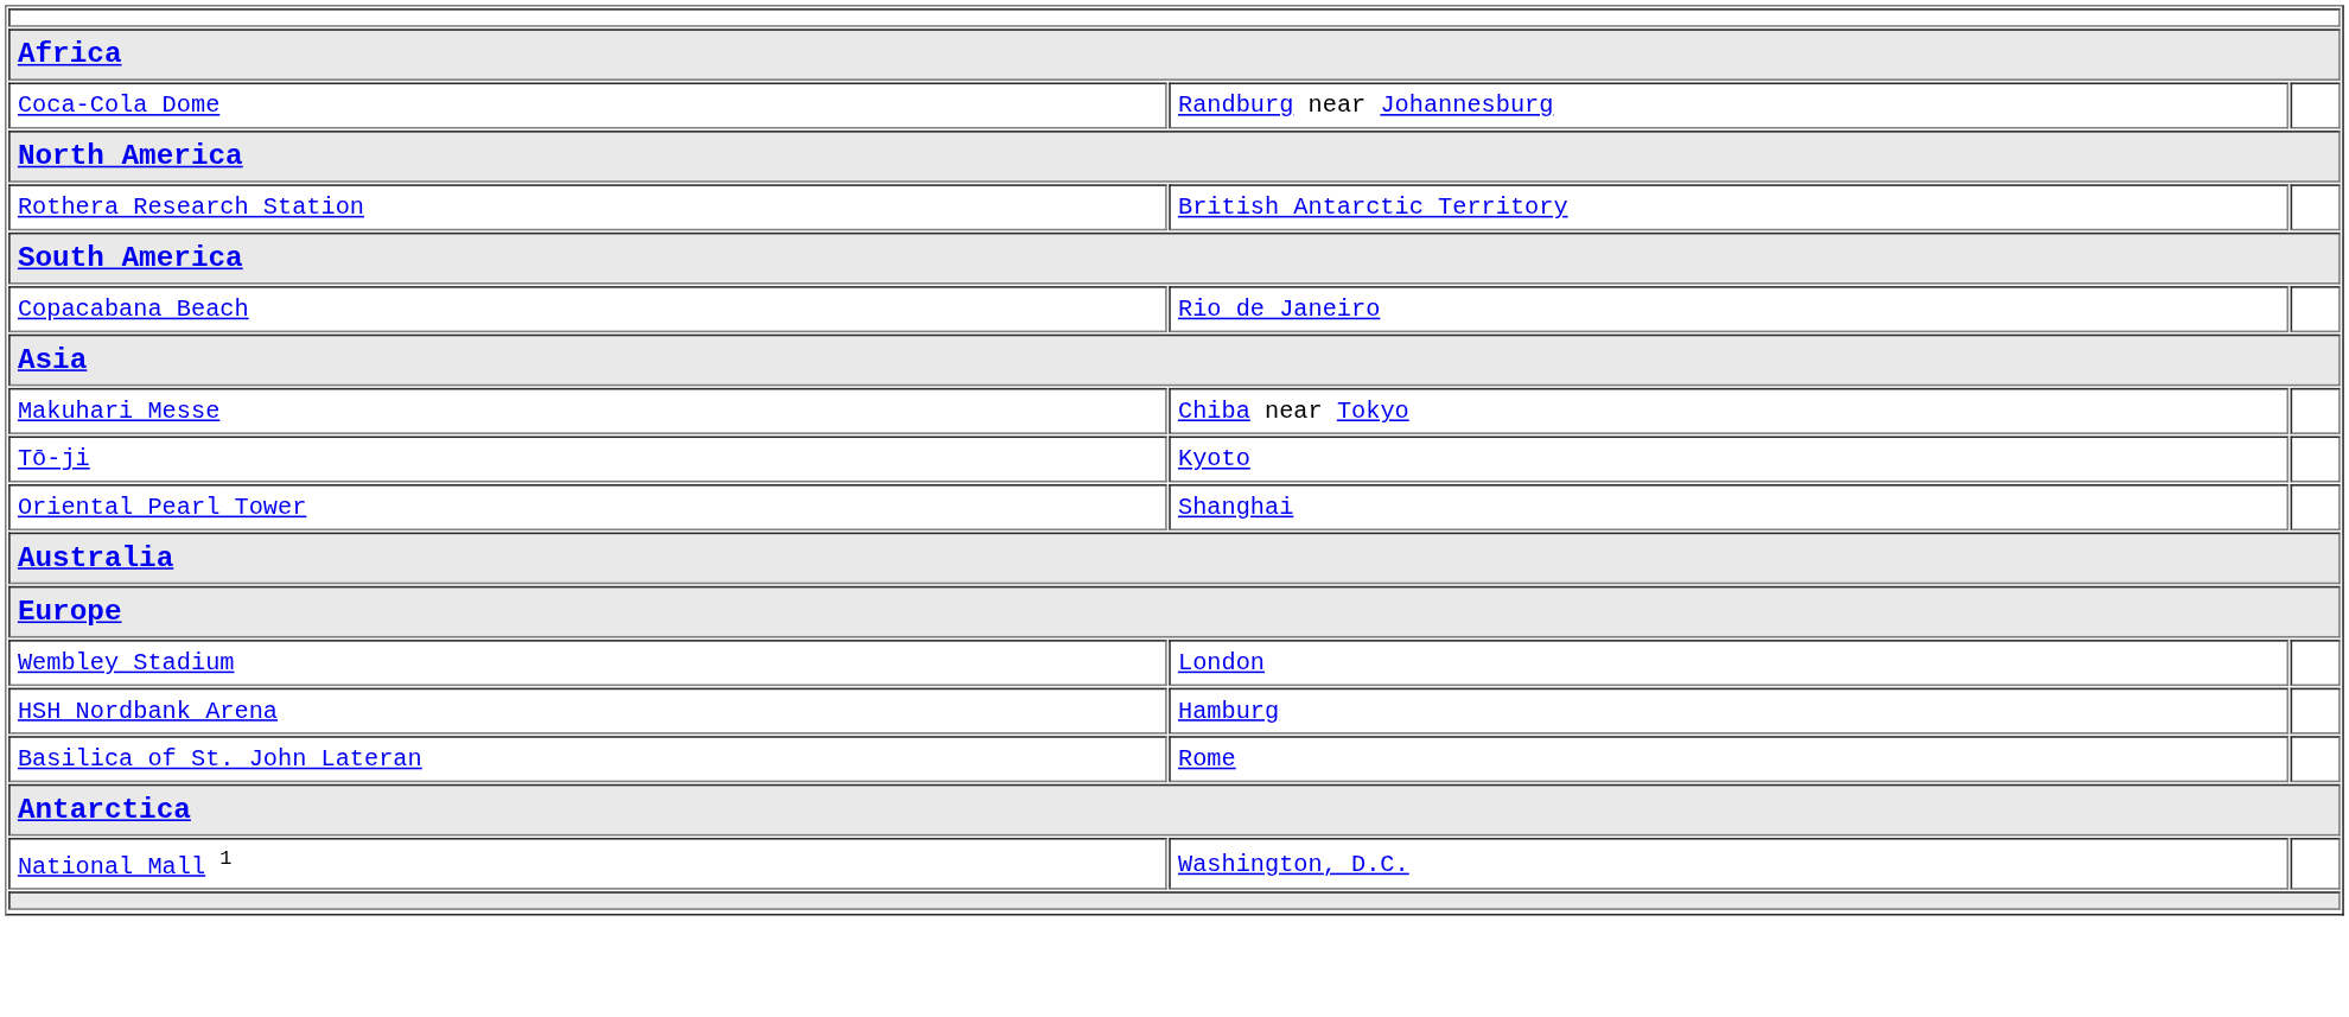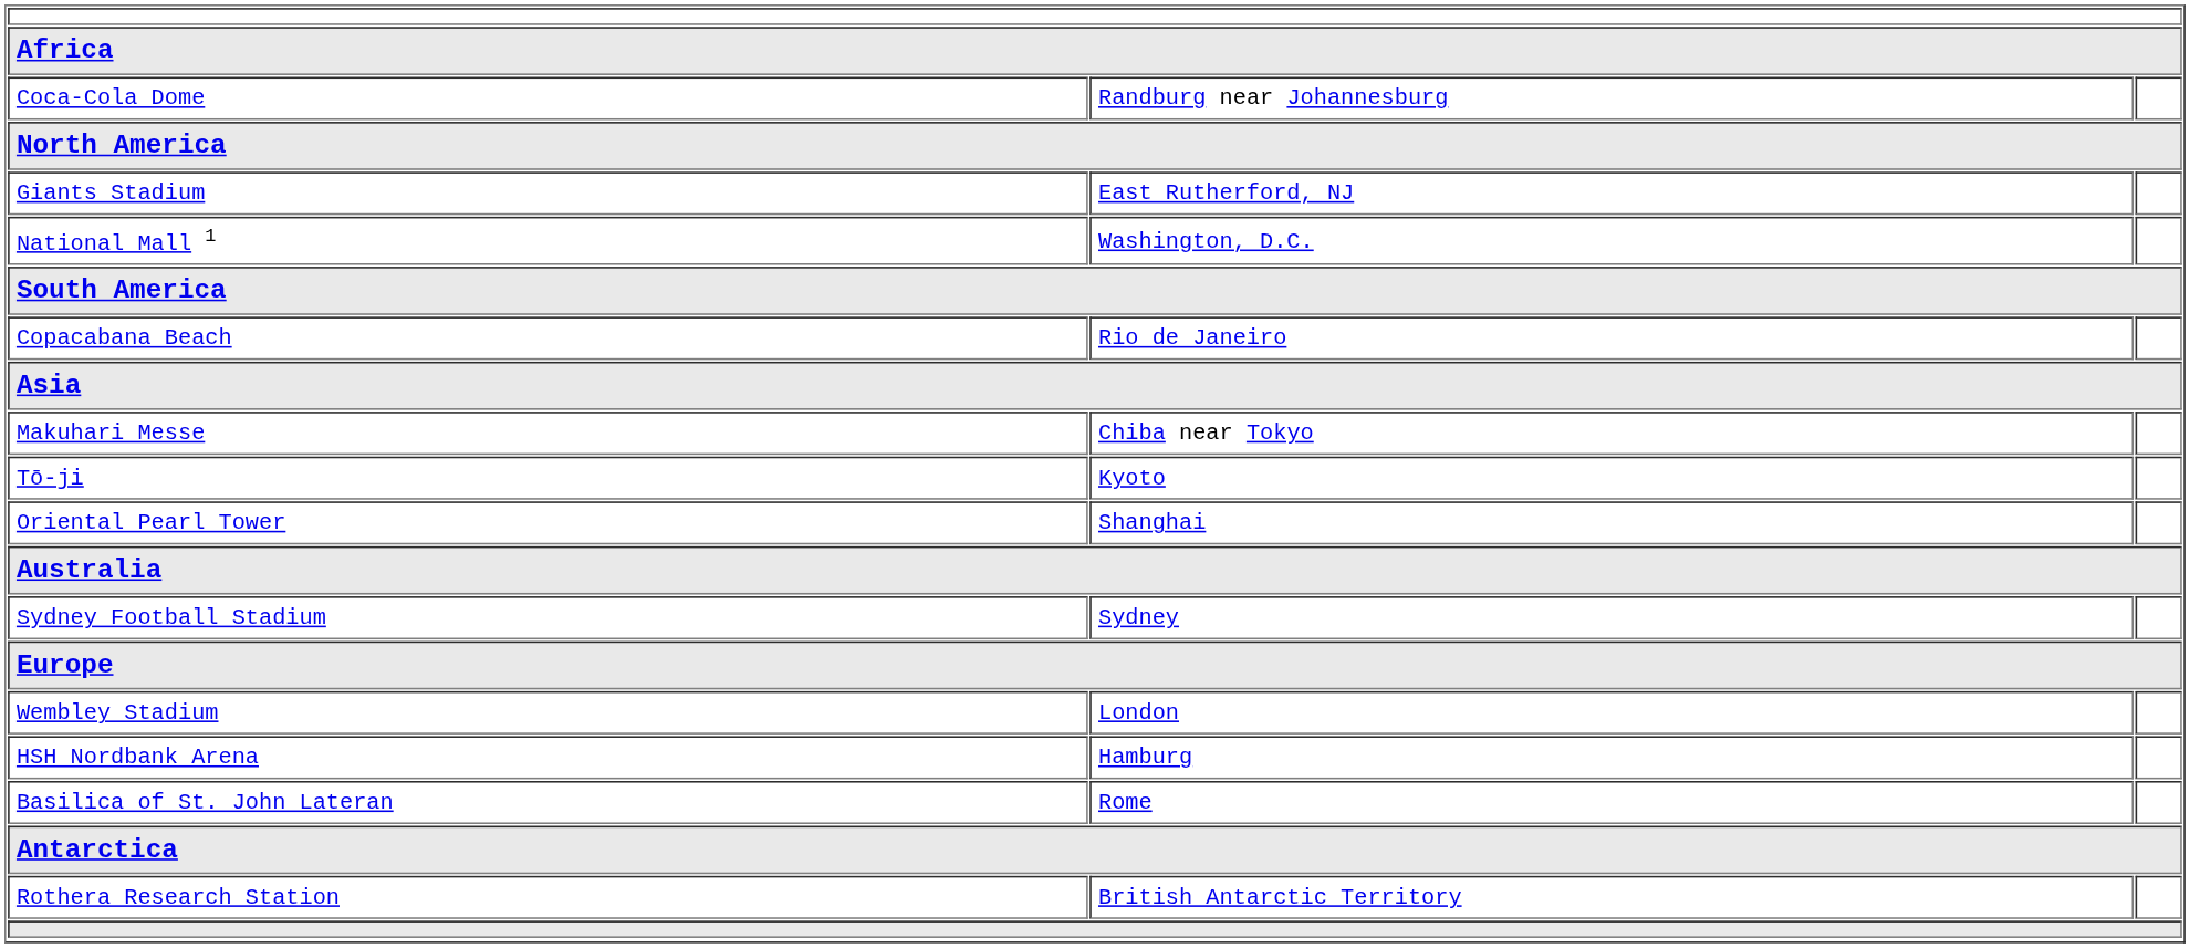 <table border="1" cellpadding="4" cellspacing="1" width="100% style="margin: 1em 1em 1em 0; background: #f9f9f9; border: 1px #aaa solid; text-align:center; border-collapse: collapse; font-size: 95%;">
 <tr>
 <td colspan=3></td>
 </tr>
 <tr>
 <th style="background-color:#E9E9E9" colspan=3 align=left><big><a href='#'>Africa</a></big></th>
 </tr>
 <tr>
 <td align=left><a href='#'>Coca-Cola Dome</a></td>
 <td align=left><a href='#'>Randburg</a> near <a href='#'>Johannesburg</a></td>
 <td align=left></td>
 </tr>
 <tr>
 <th style="background-color:#E9E9E9" colspan=3 align=left><big><a href='#'>North America</a></big></th>
 </tr>
 <tr>
-<td align=left><a href='#'>Rothera Research Station</a></td>
-<td align=left><a href='#'>British Antarctic Territory</a></td>
+<td align=left><a href='#'>Giants Stadium</a></td>
+<td align=left><a href='#'>East Rutherford, NJ</a></td>
+<td align=left></td>
+</tr>
+<tr>
+<td align=left><a href='#'>National Mall</a> <sup>1</sup></td>
+<td align=left><a href='#'>Washington, D.C.</a></td>
 <td align=left></td>
 </tr>
 <tr>
 <th style="background-color:#E9E9E9" colspan=3 align=left><big><a href='#'>South America</a></big></th>
 </tr>
 <tr>
 <td align=left><a href='#'>Copacabana Beach</a></td>
 <td align=left><a href='#'>Rio de Janeiro</a></td>
 <td align=left></td>
 </tr>
 <tr>
 <th style="background-color:#E9E9E9" colspan=3 align=left><big><a href='#'>Asia</a></big></th>
 </tr>
 <tr>
 <td align=left><a href='#'>Makuhari Messe</a></td>
 <td align=left><a href='#'>Chiba</a> near <a href='#'>Tokyo</a></td>
 <td align=left></td>
 </tr>
 <tr>
 <td align=left><a href='#'>Tō-ji</a></td>
 <td align=left><a href='#'>Kyoto</a></td>
 <td align=left></td>
 </tr>
 <tr>
 <td align=left><a href='#'>Oriental Pearl Tower</a></td>
 <td align=left><a href='#'>Shanghai</a></td>
 <td align=left></td>
 </tr>
 <tr>
 <th style="background-color:#E9E9E9" colspan=3 align=left><big><a href='#'>Australia</a></big></th>
 </tr>
 <tr>
+<td align=left><a href='#'>Sydney Football Stadium</a></td>
+<td align=left><a href='#'>Sydney</a></td>
+<td align=left></td>
+</tr>
+<tr>
 <th style="background-color:#E9E9E9" colspan=3 align=left><big><a href='#'>Europe</a></big></th>
 </tr>
 <tr>
 <td align=left><a href='#'>Wembley Stadium</a></td>
 <td align=left><a href='#'>London</a></td>
 <td align=left></td>
 </tr>
 <tr>
 <td align=left><a href='#'>HSH Nordbank Arena</a></td>
 <td align=left><a href='#'>Hamburg</a></td>
 <td align=left></td>
 </tr>
 <tr>
 <td align=left><a href='#'>Basilica of St. John Lateran</a></td>
 <td align=left><a href='#'>Rome</a></td>
 <td align=left></td>
 </tr>
 <tr>
 <th style="background-color:#E9E9E9" colspan=3 align=left><big><a href='#'>Antarctica</a></big></th>
 </tr>
 <tr>
-<td align=left><a href='#'>National Mall</a> <sup>1</sup></td>
-<td align=left><a href='#'>Washington, D.C.</a></td>
+<td align=left><a href='#'>Rothera Research Station</a></td>
+<td align=left><a href='#'>British Antarctic Territory</a></td>
 <td align=left></td>
 </tr>
 <tr>
 <td colspan=3 style="background-color:#E9E9E9"></td>
 </tr>
 <tr>
 </tr>
 </table>
